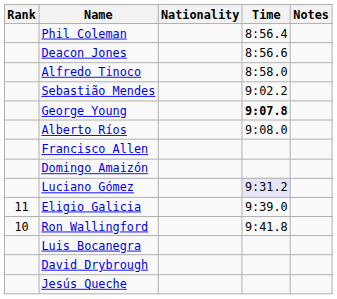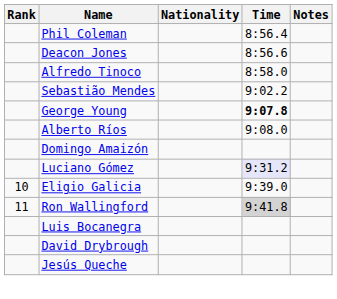 <table class="wikitable sortable" style="text-align:center">
 <tr>
 <th>Rank</th>
 <th>Name</th>
 <th>Nationality</th>
 <th>Time</th>
 <th>Notes</th>
 </tr>
 <tr>
 <td></td>
 <td align=left><a href='#'>Phil Coleman</a></td>
 <td align=left></td>
 <td>8:56.4</td>
 <td></td>
 </tr>
 <tr>
 <td></td>
 <td align=left><a href='#'>Deacon Jones</a></td>
 <td align=left></td>
 <td>8:56.6</td>
 <td></td>
 </tr>
 <tr>
 <td></td>
 <td align=left><a href='#'>Alfredo Tinoco</a></td>
 <td align=left></td>
 <td>8:58.0</td>
 <td></td>
 </tr>
 <tr>
 <td></td>
 <td align=left><a href='#'>Sebastião Mendes</a></td>
 <td align=left></td>
 <td>9:02.2</td>
 <td></td>
 </tr>
 <tr>
 <td></td>
 <td align=left><a href='#'>George Young</a></td>
 <td align=left></td>
 <td><strong>9:07.8</strong></td>
 <td></td>
 </tr>
 <tr>
 <td></td>
 <td align=left><a href='#'>Alberto Ríos</a></td>
 <td align=left></td>
 <td>9:08.0</td>
 <td></td>
 </tr>
 <tr>
 <td></td>
-<td align=left><a href='#'>Francisco Allen</a></td>
-<td align=left></td>
-<td></td>
-<td></td>
-</tr>
-<tr>
-<td></td>
 <td align=left><a href='#'>Domingo Amaizón</a></td>
 <td align=left></td>
 <td></td>
 <td></td>
 </tr>
 <tr>
 <td></td>
 <td align=left><a href='#'>Luciano Gómez</a></td>
 <td align=left></td>
 <td style="background: lavender;">9:31.2</td>
 <td></td>
 </tr>
 <tr>
-<td>11</td>
+<td>10</td>
 <td align=left><a href='#'>Eligio Galicia</a></td>
 <td align=left></td>
 <td>9:39.0</td>
 <td></td>
 </tr>
 <tr>
-<td>10</td>
+<td>11</td>
 <td align=left><a href='#'>Ron Wallingford</a></td>
 <td align=left></td>
-<td>9:41.8</td>
+<td style="background: lightgrey;">9:41.8</td>
 <td></td>
 </tr>
 <tr>
 <td></td>
 <td align=left><a href='#'>Luis Bocanegra</a></td>
 <td align=left></td>
 <td></td>
 <td></td>
 </tr>
 <tr>
 <td></td>
 <td align=left><a href='#'>David Drybrough</a></td>
 <td align=left></td>
 <td></td>
 <td></td>
 </tr>
 <tr>
 <td></td>
 <td align=left><a href='#'>Jesús Queche</a></td>
 <td align=left></td>
 <td></td>
 <td></td>
 </tr>
 </table>
